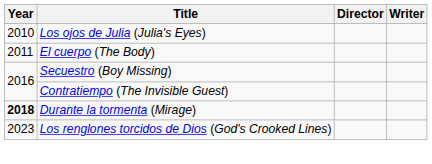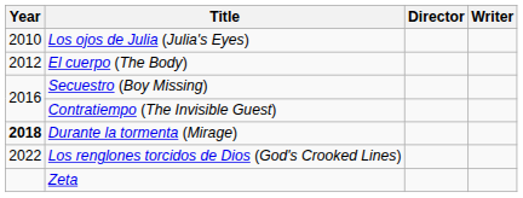 <table class="sortable wikitable">
 <tr>
 <th>Year</th>
 <th>Title</th>
 <th>Director</th>
 <th>Writer</th>
 </tr>
 <tr>
 <td>2010</td>
 <td><em><a href='#'>Los ojos de Julia</a></em> (<em>Julia's Eyes</em>)</td>
 <td></td>
 <td></td>
 </tr>
 <tr>
-<td>2011</td>
+<td>2012</td>
 <td><em><a href='#'>El cuerpo</a></em> (<em>The Body</em>)</td>
 <td></td>
 <td></td>
 </tr>
 <tr>
 <td rowspan=2>2016</td>
 <td><em><a href='#'>Secuestro</a></em> (<em>Boy Missing</em>)</td>
 <td></td>
 <td></td>
 </tr>
 <tr>
 <td><em><a href='#'>Contratiempo</a></em> (<em>The Invisible Guest</em>)</td>
 <td></td>
 <td></td>
 </tr>
 <tr>
 <td><strong>2018</strong></td>
 <td><em><a href='#'>Durante la tormenta</a></em> (<em>Mirage</em>)</td>
 <td></td>
 <td></td>
 </tr>
 <tr>
-<td>2023</td>
+<td>2022</td>
 <td><em><a href='#'>Los renglones torcidos de Dios</a></em> (<em>God's Crooked Lines</em>)</td>
 <td></td>
 <td></td>
 </tr>
+<tr>
+<td></td>
+<td><em><a href='#'>Zeta</a></em></td>
+<td></td>
+<td></td>
+</tr>
 </table>
